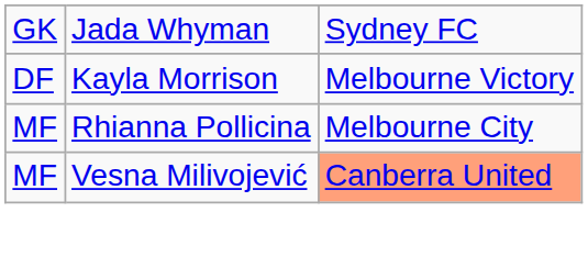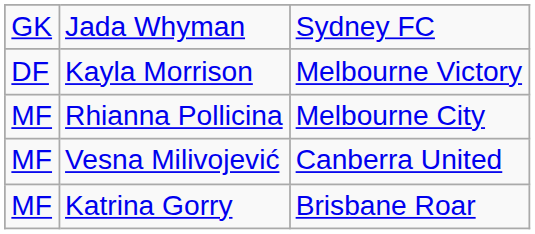 <table class="wikitable">
 <tr>
 <td><a href='#'>GK</a></td>
 <td> <a href='#'>Jada Whyman</a></td>
 <td><a href='#'>Sydney FC</a></td>
 </tr>
 <tr>
 <td><a href='#'>DF</a></td>
 <td> <a href='#'>Kayla Morrison</a></td>
 <td><a href='#'>Melbourne Victory</a></td>
 </tr>
 <tr>
 <td><a href='#'>MF</a></td>
 <td> <a href='#'>Rhianna Pollicina</a></td>
 <td><a href='#'>Melbourne City</a></td>
 </tr>
 <tr>
 <td><a href='#'>MF</a></td>
 <td> <a href='#'>Vesna Milivojević</a></td>
-<td style="background: lightsalmon;"><a href='#'>Canberra United</a></td>
+<td><a href='#'>Canberra United</a></td>
+</tr>
+<tr>
+<td><a href='#'>MF</a></td>
+<td> <a href='#'>Katrina Gorry</a></td>
+<td><a href='#'>Brisbane Roar</a></td>
 </tr>
 </table>
